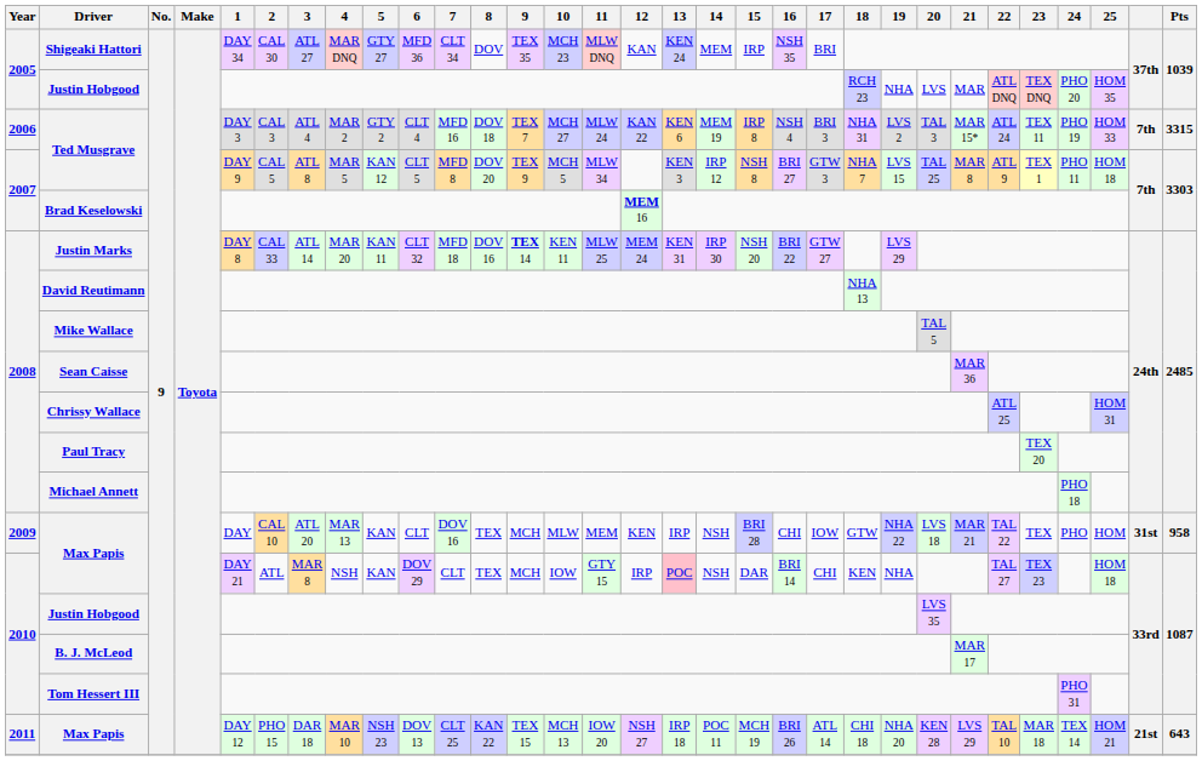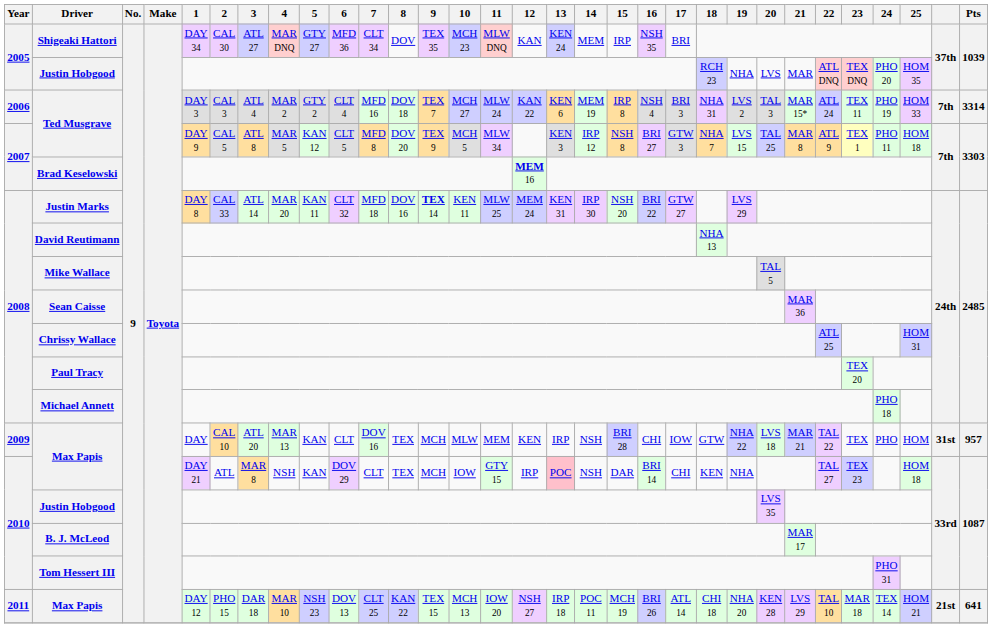 <table class="wikitable" style="text-align:center; font-size:75%">
 <tr>
 <th>Year</th>
 <th>Driver</th>
 <th>No.</th>
 <th>Make</th>
 <th>1</th>
 <th>2</th>
 <th>3</th>
 <th>4</th>
 <th>5</th>
 <th>6</th>
 <th>7</th>
 <th>8</th>
 <th>9</th>
 <th>10</th>
 <th>11</th>
 <th>12</th>
 <th>13</th>
 <th>14</th>
 <th>15</th>
 <th>16</th>
 <th>17</th>
 <th>18</th>
 <th>19</th>
 <th>20</th>
 <th>21</th>
 <th>22</th>
 <th>23</th>
 <th>24</th>
 <th>25</th>
 <th></th>
 <th>Pts</th>
 </tr>
 <tr>
 <th rowspan=2><a href='#'>2005</a></th>
 <th><a href='#'>Shigeaki Hattori</a></th>
 <th rowspan=18>9</th>
 <th rowspan=18><a href='#'>Toyota</a></th>
 <td style="background:#EFCFFF;"><a href='#'>DAY</a><br><small>34</small></td>
 <td style="background:#EFCFFF;"><a href='#'>CAL</a><br><small>30</small></td>
 <td style="background:#CFCFFF;"><a href='#'>ATL</a><br><small>27</small></td>
 <td style="background:#FFCFCF;"><a href='#'>MAR</a><br><small>DNQ</small></td>
 <td style="background:#CFCFFF;"><a href='#'>GTY</a><br><small>27</small></td>
 <td style="background:#EFCFFF;"><a href='#'>MFD</a><br><small>36</small></td>
 <td style="background:#EFCFFF;"><a href='#'>CLT</a><br><small>34</small></td>
 <td><a href='#'>DOV</a></td>
 <td style="background:#EFCFFF;"><a href='#'>TEX</a><br><small>35</small></td>
 <td style="background:#CFCFFF;"><a href='#'>MCH</a><br><small>23</small></td>
 <td style="background:#FFCFCF;"><a href='#'>MLW</a><br><small>DNQ</small></td>
 <td><a href='#'>KAN</a></td>
 <td style="background:#CFCFFF;"><a href='#'>KEN</a><br><small>24</small></td>
 <td><a href='#'>MEM</a></td>
 <td><a href='#'>IRP</a></td>
 <td style="background:#EFCFFF;"><a href='#'>NSH</a><br><small>35</small></td>
 <td><a href='#'>BRI</a></td>
 <td colspan=8></td>
 <th rowspan=2>37th</th>
 <th rowspan=2>1039</th>
 </tr>
 <tr>
 <th><a href='#'>Justin Hobgood</a></th>
 <td colspan=17></td>
 <td style="background:#CFCFFF;"><a href='#'>RCH</a><br><small>23</small></td>
 <td><a href='#'>NHA</a></td>
 <td><a href='#'>LVS</a></td>
 <td><a href='#'>MAR</a></td>
 <td style="background:#FFCFCF;"><a href='#'>ATL</a><br><small>DNQ</small></td>
 <td style="background:#FFCFCF;"><a href='#'>TEX</a><br><small>DNQ</small></td>
 <td style="background:#DFFFDF;"><a href='#'>PHO</a><br><small>20</small></td>
 <td style="background:#EFCFFF;"><a href='#'>HOM</a><br><small>35</small></td>
 </tr>
 <tr>
 <th><a href='#'>2006</a></th>
 <th rowspan=2><a href='#'>Ted Musgrave</a></th>
 <td style="background:#DFDFDF;"><a href='#'>DAY</a><br><small>3</small></td>
 <td style="background:#DFDFDF;"><a href='#'>CAL</a><br><small>3</small></td>
 <td style="background:#DFDFDF;"><a href='#'>ATL</a><br><small>4</small></td>
 <td style="background:#DFDFDF;"><a href='#'>MAR</a><br><small>2</small></td>
 <td style="background:#DFDFDF;"><a href='#'>GTY</a><br><small>2</small></td>
 <td style="background:#DFDFDF;"><a href='#'>CLT</a><br><small>4</small></td>
 <td style="background:#DFFFDF;"><a href='#'>MFD</a><br><small>16</small></td>
 <td style="background:#DFFFDF;"><a href='#'>DOV</a><br><small>18</small></td>
 <td style="background:#FFDF9F;"><a href='#'>TEX</a><br><small>7</small></td>
 <td style="background:#CFCFFF;"><a href='#'>MCH</a><br><small>27</small></td>
 <td style="background:#CFCFFF;"><a href='#'>MLW</a><br><small>24</small></td>
 <td style="background:#CFCFFF;"><a href='#'>KAN</a><br><small>22</small></td>
 <td style="background:#FFDF9F;"><a href='#'>KEN</a><br><small>6</small></td>
 <td style="background:#DFFFDF;"><a href='#'>MEM</a><br><small>19</small></td>
 <td style="background:#FFDF9F;"><a href='#'>IRP</a><br><small>8</small></td>
 <td style="background:#DFDFDF;"><a href='#'>NSH</a><br><small>4</small></td>
 <td style="background:#DFDFDF;"><a href='#'>BRI</a><br><small>3</small></td>
 <td style="background:#EFCFFF;"><a href='#'>NHA</a><br><small>31</small></td>
 <td style="background:#DFDFDF;"><a href='#'>LVS</a><br><small>2</small></td>
 <td style="background:#DFDFDF;"><a href='#'>TAL</a><br><small>3</small></td>
 <td style="background:#DFFFDF;"><a href='#'>MAR</a><br><small>15*</small></td>
 <td style="background:#CFCFFF;"><a href='#'>ATL</a><br><small>24</small></td>
 <td style="background:#DFFFDF;"><a href='#'>TEX</a><br><small>11</small></td>
 <td style="background:#DFFFDF;"><a href='#'>PHO</a><br><small>19</small></td>
 <td style="background:#EFCFFF;"><a href='#'>HOM</a><br><small>33</small></td>
 <th>7th</th>
-<th>3315</th>
+<th>3314</th>
 </tr>
 <tr>
 <th rowspan=2><a href='#'>2007</a></th>
 <td style="background:#FFDF9F;"><a href='#'>DAY</a><br><small>9</small></td>
 <td style="background:#DFDFDF;"><a href='#'>CAL</a><br><small>5</small></td>
 <td style="background:#FFDF9F;"><a href='#'>ATL</a><br><small>8</small></td>
 <td style="background:#DFDFDF;"><a href='#'>MAR</a><br><small>5</small></td>
 <td style="background:#DFFFDF;"><a href='#'>KAN</a><br><small>12</small></td>
 <td style="background:#DFDFDF;"><a href='#'>CLT</a><br><small>5</small></td>
 <td style="background:#FFDF9F;"><a href='#'>MFD</a><br><small>8</small></td>
 <td style="background:#DFFFDF;"><a href='#'>DOV</a><br><small>20</small></td>
 <td style="background:#FFDF9F;"><a href='#'>TEX</a><br><small>9</small></td>
 <td style="background:#DFDFDF;"><a href='#'>MCH</a><br><small>5</small></td>
 <td style="background:#EFCFFF;"><a href='#'>MLW</a><br><small>34</small></td>
 <td></td>
 <td style="background:#DFDFDF;"><a href='#'>KEN</a><br><small>3</small></td>
 <td style="background:#DFFFDF;"><a href='#'>IRP</a><br><small>12</small></td>
 <td style="background:#FFDF9F;"><a href='#'>NSH</a><br><small>8</small></td>
 <td style="background:#EFCFFF;"><a href='#'>BRI</a><br><small>27</small></td>
 <td style="background:#DFDFDF;"><a href='#'>GTW</a><br><small>3</small></td>
 <td style="background:#FFDF9F;"><a href='#'>NHA</a><br><small>7</small></td>
 <td style="background:#DFFFDF;"><a href='#'>LVS</a><br><small>15</small></td>
 <td style="background:#CFCFFF;"><a href='#'>TAL</a><br><small>25</small></td>
 <td style="background:#FFDF9F;"><a href='#'>MAR</a><br><small>8</small></td>
 <td style="background:#FFDF9F;"><a href='#'>ATL</a><br><small>9</small></td>
 <td style="background:#FFFFBF;"><a href='#'>TEX</a><br><small>1</small></td>
 <td style="background:#DFFFDF;"><a href='#'>PHO</a><br><small>11</small></td>
 <td style="background:#DFFFDF;"><a href='#'>HOM</a><br><small>18</small></td>
 <th rowspan=2>7th</th>
 <th rowspan=2>3303</th>
 </tr>
 <tr>
 <th><a href='#'>Brad Keselowski</a></th>
 <td colspan=11></td>
 <td style="background:#DFFFDF;"><strong><a href='#'>MEM</a></strong><br><small>16</small></td>
 <td colspan=13></td>
 </tr>
 <tr>
 <th rowspan=7><a href='#'>2008</a></th>
 <th><a href='#'>Justin Marks</a></th>
 <td style="background:#FFDF9F;"><a href='#'>DAY</a><br><small>8</small></td>
 <td style="background:#CFCFFF;"><a href='#'>CAL</a><br><small>33</small></td>
 <td style="background:#DFFFDF;"><a href='#'>ATL</a><br><small>14</small></td>
 <td style="background:#DFFFDF;"><a href='#'>MAR</a><br><small>20</small></td>
 <td style="background:#DFFFDF;"><a href='#'>KAN</a><br><small>11</small></td>
 <td style="background:#EFCFFF;"><a href='#'>CLT</a><br><small>32</small></td>
 <td style="background:#DFFFDF;"><a href='#'>MFD</a><br><small>18</small></td>
 <td style="background:#DFFFDF;"><a href='#'>DOV</a><br><small>16</small></td>
 <td style="background:#DFFFDF;"><strong><a href='#'>TEX</a></strong><br><small>14</small></td>
 <td style="background:#DFFFDF;"><a href='#'>KEN</a><br><small>11</small></td>
 <td style="background:#CFCFFF;"><a href='#'>MLW</a><br><small>25</small></td>
 <td style="background:#CFCFFF;"><a href='#'>MEM</a><br><small>24</small></td>
 <td style="background:#EFCFFF;"><a href='#'>KEN</a><br><small>31</small></td>
 <td style="background:#EFCFFF;"><a href='#'>IRP</a><br><small>30</small></td>
 <td style="background:#DFFFDF;"><a href='#'>NSH</a><br><small>20</small></td>
 <td style="background:#CFCFFF;"><a href='#'>BRI</a><br><small>22</small></td>
 <td style="background:#EFCFFF;"><a href='#'>GTW</a><br><small>27</small></td>
 <td></td>
 <td style="background:#EFCFFF;"><a href='#'>LVS</a><br><small>29</small></td>
 <td colspan=6></td>
 <th rowspan=7>24th</th>
 <th rowspan=7>2485</th>
 </tr>
 <tr>
 <th><a href='#'>David Reutimann</a></th>
 <td colspan=17></td>
 <td style="background:#DFFFDF;"><a href='#'>NHA</a><br><small>13</small></td>
 <td colspan=7></td>
 </tr>
 <tr>
 <th><a href='#'>Mike Wallace</a></th>
 <td colspan=19></td>
 <td style="background:#DFDFDF;"><a href='#'>TAL</a><br><small>5</small></td>
 <td colspan=5></td>
 </tr>
 <tr>
 <th><a href='#'>Sean Caisse</a></th>
 <td colspan=20></td>
 <td style="background:#EFCFFF;"><a href='#'>MAR</a><br><small>36</small></td>
 <td colspan=4></td>
 </tr>
 <tr>
 <th><a href='#'>Chrissy Wallace</a></th>
 <td colspan=21></td>
 <td style="background:#CFCFFF;"><a href='#'>ATL</a><br><small>25</small></td>
 <td colspan=2></td>
 <td style="background:#CFCFFF;"><a href='#'>HOM</a><br><small>31</small></td>
 </tr>
 <tr>
 <th><a href='#'>Paul Tracy</a></th>
 <td colspan=22></td>
 <td style="background:#DFFFDF;"><a href='#'>TEX</a><br><small>20</small></td>
 <td colspan=2></td>
 </tr>
 <tr>
 <th><a href='#'>Michael Annett</a></th>
 <td colspan=23></td>
 <td style="background:#DFFFDF;"><a href='#'>PHO</a><br><small>18</small></td>
 <td></td>
 </tr>
 <tr>
 <th><a href='#'>2009</a></th>
 <th rowspan=2><a href='#'>Max Papis</a></th>
 <td><a href='#'>DAY</a></td>
 <td style="background:#FFDF9F;"><a href='#'>CAL</a><br><small>10</small></td>
 <td style="background:#DFFFDF;"><a href='#'>ATL</a><br><small>20</small></td>
 <td style="background:#DFFFDF;"><a href='#'>MAR</a><br><small>13</small></td>
 <td><a href='#'>KAN</a></td>
 <td><a href='#'>CLT</a></td>
 <td style="background:#DFFFDF;"><a href='#'>DOV</a><br><small>16</small></td>
 <td><a href='#'>TEX</a></td>
 <td><a href='#'>MCH</a></td>
 <td><a href='#'>MLW</a></td>
 <td><a href='#'>MEM</a></td>
 <td><a href='#'>KEN</a></td>
 <td><a href='#'>IRP</a></td>
 <td><a href='#'>NSH</a></td>
 <td style="background:#CFCFFF;"><a href='#'>BRI</a><br><small>28</small></td>
 <td><a href='#'>CHI</a></td>
 <td><a href='#'>IOW</a></td>
 <td><a href='#'>GTW</a></td>
 <td style="background:#CFCFFF;"><a href='#'>NHA</a><br><small>22</small></td>
 <td style="background:#DFFFDF;"><a href='#'>LVS</a><br><small>18</small></td>
 <td style="background:#CFCFFF;"><a href='#'>MAR</a><br><small>21</small></td>
 <td style="background:#EFCFFF;"><a href='#'>TAL</a><br><small>22</small></td>
 <td><a href='#'>TEX</a></td>
 <td><a href='#'>PHO</a></td>
 <td><a href='#'>HOM</a></td>
 <th>31st</th>
-<th>958</th>
+<th>957</th>
 </tr>
 <tr>
 <th rowspan=4><a href='#'>2010</a></th>
 <td style="background:#EFCFFF;"><a href='#'>DAY</a><br><small>21</small></td>
 <td><a href='#'>ATL</a></td>
 <td style="background:#FFDF9F;"><a href='#'>MAR</a><br><small>8</small></td>
 <td><a href='#'>NSH</a></td>
 <td><a href='#'>KAN</a></td>
 <td style="background:#EFCFFF;"><a href='#'>DOV</a><br><small>29</small></td>
 <td><a href='#'>CLT</a></td>
 <td><a href='#'>TEX</a></td>
 <td><a href='#'>MCH</a></td>
 <td><a href='#'>IOW</a></td>
 <td style="background:#DFFFDF;"><a href='#'>GTY</a><br><small>15</small></td>
 <td><a href='#'>IRP</a></td>
 <td style="background: pink;"><a href='#'>POC</a></td>
 <td><a href='#'>NSH</a></td>
 <td><a href='#'>DAR</a></td>
 <td style="background:#DFFFDF;"><a href='#'>BRI</a><br><small>14</small></td>
 <td><a href='#'>CHI</a></td>
 <td><a href='#'>KEN</a></td>
 <td><a href='#'>NHA</a></td>
 <td colspan=2></td>
 <td style="background:#EFCFFF;"><a href='#'>TAL</a><br><small>27</small></td>
 <td style="background:#CFCFFF;"><a href='#'>TEX</a><br><small>23</small></td>
 <td></td>
 <td style="background:#DFFFDF;"><a href='#'>HOM</a><br><small>18</small></td>
 <th rowspan=4>33rd</th>
 <th rowspan=4>1087</th>
 </tr>
 <tr>
 <th><a href='#'>Justin Hobgood</a></th>
 <td colspan=19></td>
 <td style="background:#EFCFFF;"><a href='#'>LVS</a><br><small>35</small></td>
 <td colspan=5></td>
 </tr>
 <tr>
 <th><a href='#'>B. J. McLeod</a></th>
 <td colspan=20></td>
 <td style="background:#DFFFDF;"><a href='#'>MAR</a><br><small>17</small></td>
 <td colspan=4></td>
 </tr>
 <tr>
 <th><a href='#'>Tom Hessert III</a></th>
 <td colspan=23></td>
 <td style="background:#EFCFFF;"><a href='#'>PHO</a><br><small>31</small></td>
 <td></td>
 </tr>
 <tr>
 <th><a href='#'>2011</a></th>
 <th><a href='#'>Max Papis</a></th>
 <td style="background:#DFFFDF;"><a href='#'>DAY</a><br><small>12</small></td>
 <td style="background:#DFFFDF;"><a href='#'>PHO</a><br><small>15</small></td>
 <td style="background:#DFFFDF;"><a href='#'>DAR</a><br><small>18</small></td>
 <td style="background:#FFDF9F;"><a href='#'>MAR</a><br><small>10</small></td>
 <td style="background:#CFCFFF;"><a href='#'>NSH</a><br><small>23</small></td>
 <td style="background:#DFFFDF;"><a href='#'>DOV</a><br><small>13</small></td>
 <td style="background:#CFCFFF;"><a href='#'>CLT</a><br><small>25</small></td>
 <td style="background:#CFCFFF;"><a href='#'>KAN</a><br><small>22</small></td>
 <td style="background:#DFFFDF;"><a href='#'>TEX</a><br><small>15</small></td>
 <td style="background:#DFFFDF;"><a href='#'>MCH</a><br><small>13</small></td>
 <td style="background:#DFFFDF;"><a href='#'>IOW</a><br><small>20</small></td>
 <td style="background:#EFCFFF;"><a href='#'>NSH</a><br><small>27</small></td>
 <td style="background:#DFFFDF;"><a href='#'>IRP</a><br><small>18</small></td>
 <td style="background:#DFFFDF;"><a href='#'>POC</a><br><small>11</small></td>
 <td style="background:#DFFFDF;"><a href='#'>MCH</a><br><small>19</small></td>
 <td style="background:#CFCFFF;"><a href='#'>BRI</a><br><small>26</small></td>
 <td style="background:#DFFFDF;"><a href='#'>ATL</a><br><small>14</small></td>
 <td style="background:#DFFFDF;"><a href='#'>CHI</a><br><small>18</small></td>
 <td style="background:#DFFFDF;"><a href='#'>NHA</a><br><small>20</small></td>
 <td style="background:#EFCFFF;"><a href='#'>KEN</a><br><small>28</small></td>
 <td style="background:#EFCFFF;"><a href='#'>LVS</a><br><small>29</small></td>
 <td style="background:#FFDF9F;"><a href='#'>TAL</a><br><small>10</small></td>
 <td style="background:#DFFFDF;"><a href='#'>MAR</a><br><small>18</small></td>
 <td style="background:#DFFFDF;"><a href='#'>TEX</a><br><small>14</small></td>
 <td style="background:#CFCFFF;"><a href='#'>HOM</a><br><small>21</small></td>
 <th>21st</th>
-<th>643</th>
+<th>641</th>
 </tr>
 <tr>
 </tr>
 </table>
